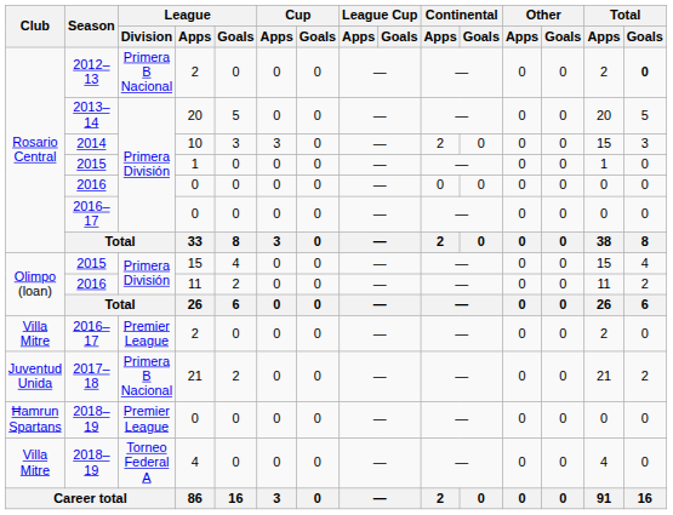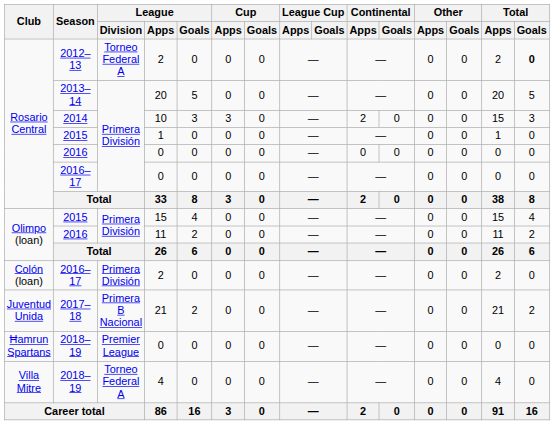 <table class="wikitable" style="text-align:center">
 <tr>
 <th rowspan="2">Club</th>
 <th rowspan="2">Season</th>
 <th colspan="3">League</th>
 <th colspan="2">Cup</th>
 <th colspan="2">League Cup</th>
 <th colspan="2">Continental</th>
 <th colspan="2">Other</th>
 <th colspan="2">Total</th>
 </tr>
 <tr>
 <th>Division</th>
 <th>Apps</th>
 <th>Goals</th>
 <th>Apps</th>
 <th>Goals</th>
 <th>Apps</th>
 <th>Goals</th>
 <th>Apps</th>
 <th>Goals</th>
 <th>Apps</th>
 <th>Goals</th>
 <th>Apps</th>
 <th>Goals</th>
 </tr>
 <tr>
 <td rowspan="7"><a href='#'>Rosario Central</a></td>
 <td><a href='#'>2012–13</a></td>
-<td rowspan="1"><a href='#'>Primera B Nacional</a></td>
+<td rowspan="1"><a href='#'>Torneo Federal A</a></td>
 <td>2</td>
 <td>0</td>
 <td>0</td>
 <td>0</td>
 <td colspan="2">—</td>
 <td colspan="2">—</td>
 <td>0</td>
 <td>0</td>
 <td>2</td>
 <td><strong>0</strong></td>
 </tr>
 <tr>
 <td><a href='#'>2013–14</a></td>
 <td rowspan="5"><a href='#'>Primera División</a></td>
 <td>20</td>
 <td>5</td>
 <td>0</td>
 <td>0</td>
 <td colspan="2">—</td>
 <td colspan="2">—</td>
 <td>0</td>
 <td>0</td>
 <td>20</td>
 <td>5</td>
 </tr>
 <tr>
 <td><a href='#'>2014</a></td>
 <td>10</td>
 <td>3</td>
 <td>3</td>
 <td>0</td>
 <td colspan="2">—</td>
 <td>2</td>
 <td>0</td>
 <td>0</td>
 <td>0</td>
 <td>15</td>
 <td>3</td>
 </tr>
 <tr>
 <td><a href='#'>2015</a></td>
 <td>1</td>
 <td>0</td>
 <td>0</td>
 <td>0</td>
 <td colspan="2">—</td>
 <td colspan="2">—</td>
 <td>0</td>
 <td>0</td>
 <td>1</td>
 <td>0</td>
 </tr>
 <tr>
 <td><a href='#'>2016</a></td>
 <td>0</td>
 <td>0</td>
 <td>0</td>
 <td>0</td>
 <td colspan="2">—</td>
 <td>0</td>
 <td>0</td>
 <td>0</td>
 <td>0</td>
 <td>0</td>
 <td>0</td>
 </tr>
 <tr>
 <td><a href='#'>2016–17</a></td>
 <td>0</td>
 <td>0</td>
 <td>0</td>
 <td>0</td>
 <td colspan="2">—</td>
 <td colspan="2">—</td>
 <td>0</td>
 <td>0</td>
 <td>0</td>
 <td>0</td>
 </tr>
 <tr>
 <th colspan="2">Total</th>
 <th>33</th>
 <th>8</th>
 <th>3</th>
 <th>0</th>
 <th colspan="2">—</th>
 <th>2</th>
 <th>0</th>
 <th>0</th>
 <th>0</th>
 <th>38</th>
 <th>8</th>
 </tr>
 <tr>
 <td rowspan="3"><a href='#'>Olimpo</a> (loan)</td>
 <td><a href='#'>2015</a></td>
 <td rowspan="2"><a href='#'>Primera División</a></td>
 <td>15</td>
 <td>4</td>
 <td>0</td>
 <td>0</td>
 <td colspan="2">—</td>
 <td colspan="2">—</td>
 <td>0</td>
 <td>0</td>
 <td>15</td>
 <td>4</td>
 </tr>
 <tr>
 <td><a href='#'>2016</a></td>
 <td>11</td>
 <td>2</td>
 <td>0</td>
 <td>0</td>
 <td colspan="2">—</td>
 <td colspan="2">—</td>
 <td>0</td>
 <td>0</td>
 <td>11</td>
 <td>2</td>
 </tr>
 <tr>
 <th colspan="2">Total</th>
 <th>26</th>
 <th>6</th>
 <th>0</th>
 <th>0</th>
 <th colspan="2">—</th>
 <th colspan="2">—</th>
 <th>0</th>
 <th>0</th>
 <th>26</th>
 <th>6</th>
 </tr>
 <tr>
-<td rowspan="1"><a href='#'>Villa Mitre</a></td>
+<td rowspan="1"><a href='#'>Colón</a> (loan)</td>
 <td><a href='#'>2016–17</a></td>
-<td rowspan="1"><a href='#'>Premier League</a></td>
+<td rowspan="1"><a href='#'>Primera División</a></td>
 <td>2</td>
 <td>0</td>
 <td>0</td>
 <td>0</td>
 <td colspan="2">—</td>
 <td colspan="2">—</td>
 <td>0</td>
 <td>0</td>
 <td>2</td>
 <td>0</td>
 </tr>
 <tr>
 <td rowspan="1"><a href='#'>Juventud Unida</a></td>
 <td><a href='#'>2017–18</a></td>
 <td rowspan="1"><a href='#'>Primera B Nacional</a></td>
 <td>21</td>
 <td>2</td>
 <td>0</td>
 <td>0</td>
 <td colspan="2">—</td>
 <td colspan="2">—</td>
 <td>0</td>
 <td>0</td>
 <td>21</td>
 <td>2</td>
 </tr>
 <tr>
 <td rowspan="1"><a href='#'>Ħamrun Spartans</a></td>
 <td><a href='#'>2018–19</a></td>
 <td rowspan="1"><a href='#'>Premier League</a></td>
 <td>0</td>
 <td>0</td>
 <td>0</td>
 <td>0</td>
 <td colspan="2">—</td>
 <td colspan="2">—</td>
 <td>0</td>
 <td>0</td>
 <td>0</td>
 <td>0</td>
 </tr>
 <tr>
 <td rowspan="1"><a href='#'>Villa Mitre</a></td>
 <td><a href='#'>2018–19</a></td>
 <td rowspan="1"><a href='#'>Torneo Federal A</a></td>
 <td>4</td>
 <td>0</td>
 <td>0</td>
 <td>0</td>
 <td colspan="2">—</td>
 <td colspan="2">—</td>
 <td>0</td>
 <td>0</td>
 <td>4</td>
 <td>0</td>
 </tr>
 <tr>
 <th colspan="3">Career total</th>
 <th>86</th>
 <th>16</th>
 <th>3</th>
 <th>0</th>
 <th colspan="2">—</th>
 <th>2</th>
 <th>0</th>
 <th>0</th>
 <th>0</th>
 <th>91</th>
 <th>16</th>
 </tr>
 </table>
